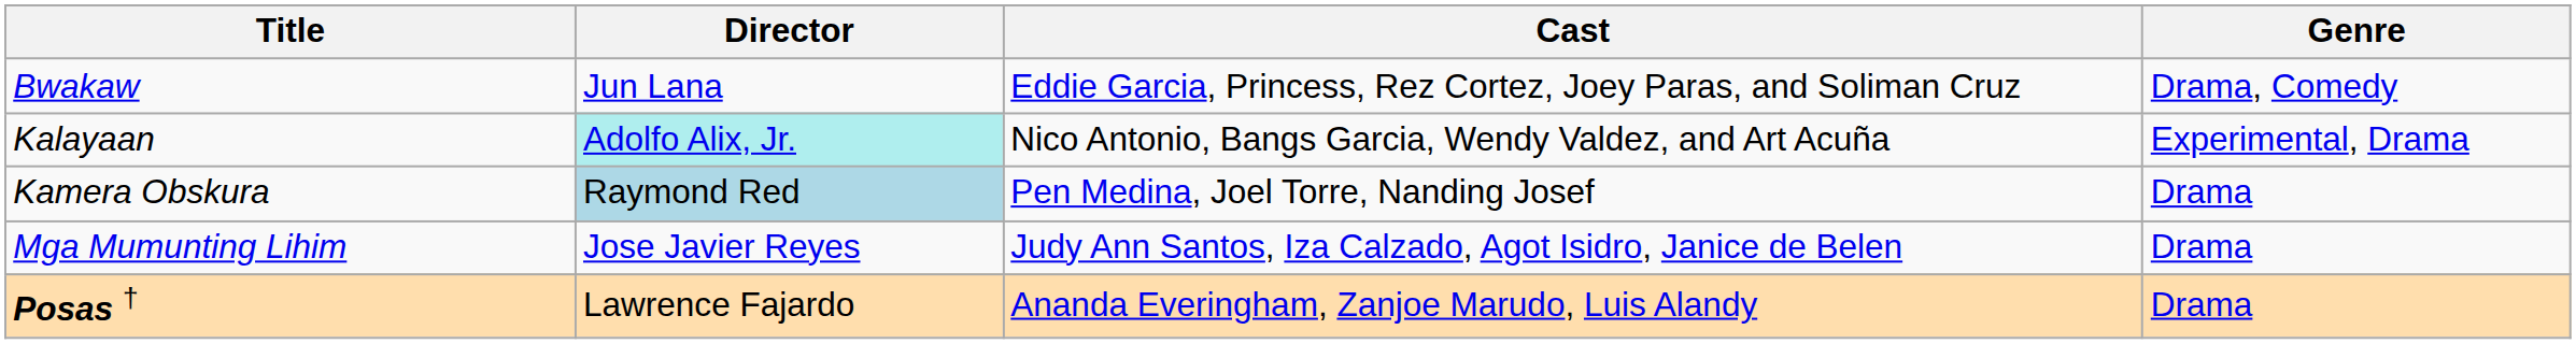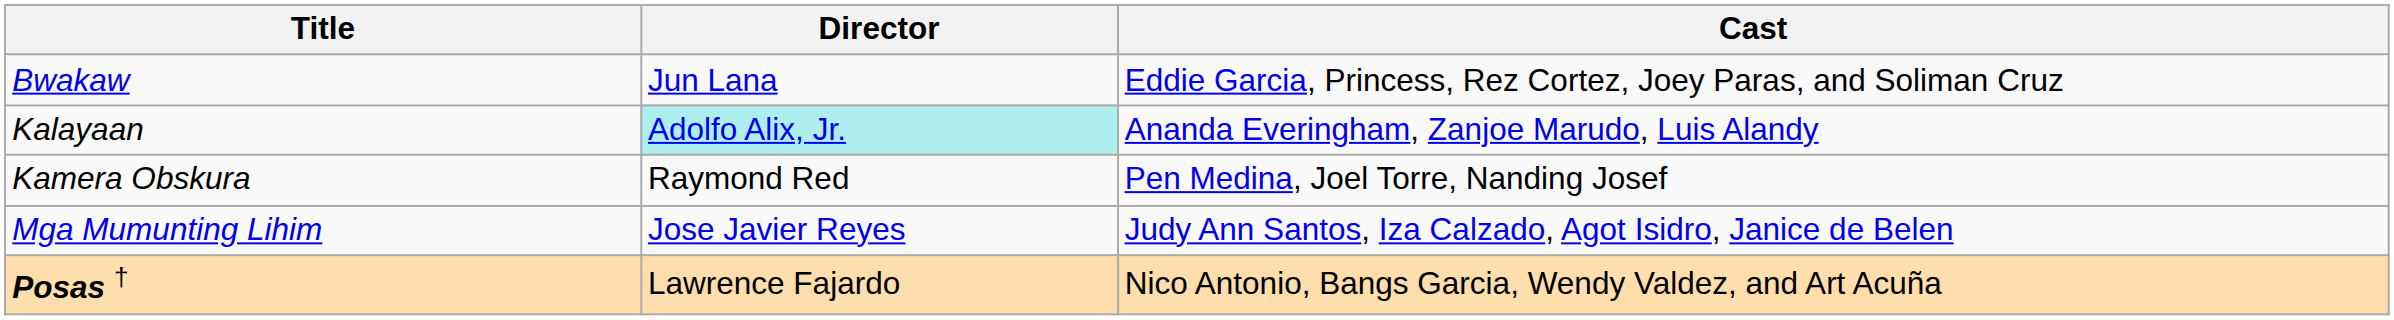 <table class="wikitable">
 <tr>
 <th style="width:20%;">Title</th>
 <th style="width:15%;">Director</th>
 <th style="width:40%;">Cast</th>
-<th style="width:15%;">Genre</th>
 </tr>
 <tr>
 <td><em><a href='#'>Bwakaw</a></em></td>
 <td><a href='#'>Jun Lana</a></td>
 <td><a href='#'>Eddie Garcia</a>, Princess, Rez Cortez, Joey Paras, and Soliman Cruz</td>
-<td><a href='#'>Drama</a>, <a href='#'>Comedy</a></td>
 </tr>
 <tr>
 <td><em>Kalayaan</em></td>
 <td style="background: paleturquoise;"><a href='#'>Adolfo Alix, Jr.</a></td>
-<td>Nico Antonio, Bangs Garcia, Wendy Valdez, and Art Acuña</td>
-<td><a href='#'>Experimental</a>, <a href='#'>Drama</a></td>
+<td><a href='#'>Ananda Everingham</a>, <a href='#'>Zanjoe Marudo</a>, <a href='#'>Luis Alandy</a></td>
 </tr>
 <tr>
 <td><em>Kamera Obskura</em></td>
-<td style="background: lightblue;">Raymond Red</td>
+<td>Raymond Red</td>
 <td><a href='#'>Pen Medina</a>, Joel Torre, Nanding Josef</td>
-<td><a href='#'>Drama</a></td>
 </tr>
 <tr>
 <td><em><a href='#'>Mga Mumunting Lihim</a></em></td>
 <td><a href='#'>Jose Javier Reyes</a></td>
 <td><a href='#'>Judy Ann Santos</a>, <a href='#'>Iza Calzado</a>, <a href='#'>Agot Isidro</a>, <a href='#'>Janice de Belen</a></td>
-<td><a href='#'>Drama</a></td>
 </tr>
 <tr style="background:#FFDEAD;">
 <td><strong><em>Posas</em></strong>  <sup>†</sup></td>
 <td>Lawrence Fajardo</td>
-<td><a href='#'>Ananda Everingham</a>, <a href='#'>Zanjoe Marudo</a>, <a href='#'>Luis Alandy</a></td>
-<td><a href='#'>Drama</a></td>
+<td>Nico Antonio, Bangs Garcia, Wendy Valdez, and Art Acuña</td>
 </tr>
 </table>
